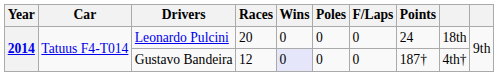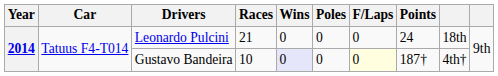 <table class="wikitable" style="font-size:85%">
 <tr>
 <th>Year</th>
 <th>Car</th>
 <th>Drivers</th>
 <th>Races</th>
 <th>Wins</th>
 <th>Poles</th>
 <th>F/Laps</th>
 <th>Points</th>
 <th></th>
 <th></th>
 </tr>
 <tr>
 <th rowspan="2"><a href='#'>2014</a></th>
 <td rowspan="2"><a href='#'>Tatuus F4-T014</a></td>
 <td> <a href='#'>Leonardo Pulcini</a></td>
-<td>20</td>
+<td>21</td>
 <td>0</td>
 <td>0</td>
 <td>0</td>
 <td>24</td>
 <td>18th</td>
 <td rowspan="2">9th</td>
 </tr>
 <tr>
 <td> Gustavo Bandeira</td>
-<td>12</td>
+<td>10</td>
 <td style="background: lavender;">0</td>
 <td>0</td>
-<td>0</td>
+<td style="background: lightyellow;">0</td>
 <td>187†</td>
 <td>4th†</td>
 </tr>
 </table>
